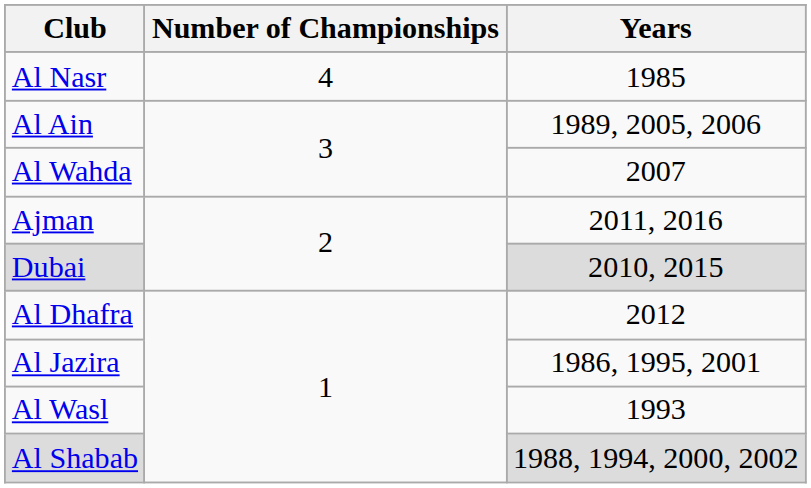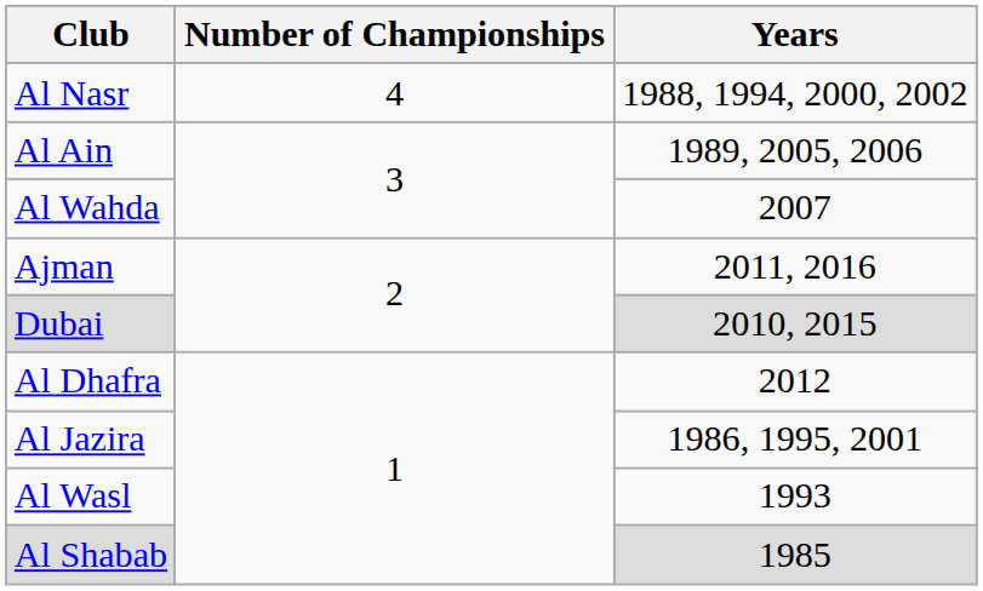 <table class="wikitable" style="text-align:center">
 <tr>
 <th>Club<br></th>
 <th>Number of Championships<br></th>
 <th>Years<br></th>
 </tr>
 <tr>
 <td style="text-align:left;"><a href='#'>Al Nasr</a></td>
 <td>4</td>
-<td>1985</td>
+<td>1988, 1994, 2000, 2002</td>
 </tr>
 <tr>
 <td style="text-align:left;"><a href='#'>Al Ain</a></td>
 <td rowspan=2>3</td>
 <td>1989, 2005, 2006</td>
 </tr>
 <tr>
 <td style="text-align:left;"><a href='#'>Al Wahda</a></td>
 <td>2007</td>
 </tr>
 <tr>
 <td style="text-align:left;"><a href='#'>Ajman</a></td>
 <td rowspan=2>2</td>
 <td>2011, 2016</td>
 </tr>
 <tr bgcolor=#DCDCDC>
 <td style="text-align:left;"><a href='#'>Dubai</a></td>
 <td>2010, 2015</td>
 </tr>
 <tr>
 <td style="text-align:left;"><a href='#'>Al Dhafra</a></td>
 <td rowspan=4>1</td>
 <td>2012</td>
 </tr>
 <tr>
 <td style="text-align:left;"><a href='#'>Al Jazira</a></td>
 <td>1986, 1995, 2001</td>
 </tr>
 <tr>
 <td style="text-align:left;"><a href='#'>Al Wasl</a></td>
 <td>1993</td>
 </tr>
 <tr bgcolor=#DCDCDC>
 <td style="text-align:left;"><a href='#'>Al Shabab</a></td>
-<td>1988, 1994, 2000, 2002</td>
+<td>1985</td>
 </tr>
 </table>
